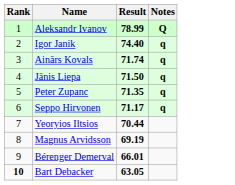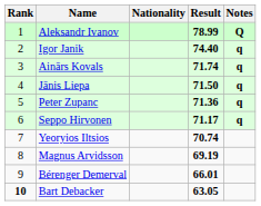 <table class="wikitable sortable" style="text-align:center">
 <tr>
 <th>Rank</th>
 <th>Name</th>
+<th>Nationality</th>
 <th>Result</th>
 <th>Notes</th>
 </tr>
 <tr bgcolor=ccffcc>
 <td>1</td>
 <td align=left><a href='#'>Aleksandr Ivanov</a></td>
+<td align=left></td>
 <td><strong>78.99</strong></td>
 <td><strong>Q</strong></td>
 </tr>
 <tr bgcolor=ddffdd>
 <td>2</td>
 <td align=left><a href='#'>Igor Janik</a></td>
+<td align=left></td>
 <td><strong>74.40</strong></td>
 <td><strong>q</strong></td>
 </tr>
 <tr bgcolor=ddffdd>
 <td>3</td>
 <td align=left><a href='#'>Ainārs Kovals</a></td>
+<td align=left></td>
 <td><strong>71.74</strong></td>
 <td><strong>q</strong></td>
 </tr>
 <tr bgcolor=ddffdd>
 <td>4</td>
 <td align=left><a href='#'>Jānis Liepa</a></td>
+<td align=left></td>
 <td><strong>71.50</strong></td>
 <td><strong>q</strong></td>
 </tr>
 <tr bgcolor=ddffdd>
 <td>5</td>
 <td align=left><a href='#'>Peter Zupanc</a></td>
-<td><strong>71.35</strong></td>
+<td align=left></td>
+<td><strong>71.36</strong></td>
 <td><strong>q</strong></td>
 </tr>
 <tr bgcolor=ddffdd>
 <td>6</td>
 <td align=left><a href='#'>Seppo Hirvonen</a></td>
+<td align=left></td>
 <td><strong>71.17</strong></td>
 <td><strong>q</strong></td>
 </tr>
 <tr>
 <td>7</td>
 <td align=left><a href='#'>Yeoryios Iltsios</a></td>
-<td><strong>70.44</strong></td>
+<td align=left></td>
+<td><strong>70.74</strong></td>
 <td></td>
 </tr>
 <tr>
 <td>8</td>
 <td align=left><a href='#'>Magnus Arvidsson</a></td>
+<td align=left></td>
 <td><strong>69.19</strong></td>
 <td></td>
 </tr>
 <tr>
 <td>9</td>
 <td align=left><a href='#'>Bérenger Demerval</a></td>
+<td align=left></td>
 <td><strong>66.01</strong></td>
 <td></td>
 </tr>
 <tr>
 <td><strong>10</strong></td>
 <td align=left><a href='#'>Bart Debacker</a></td>
+<td align=left></td>
 <td><strong>63.05</strong></td>
 <td></td>
 </tr>
 </table>
